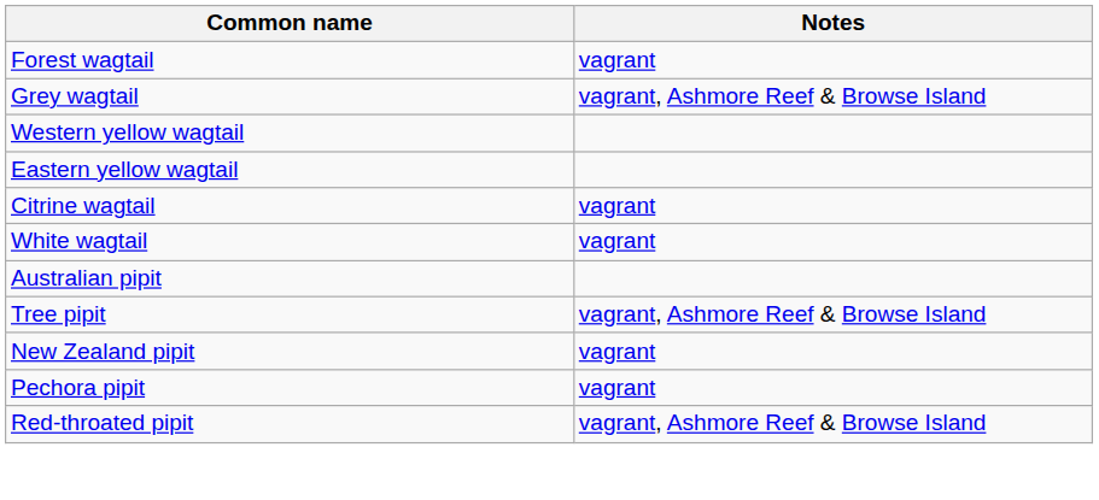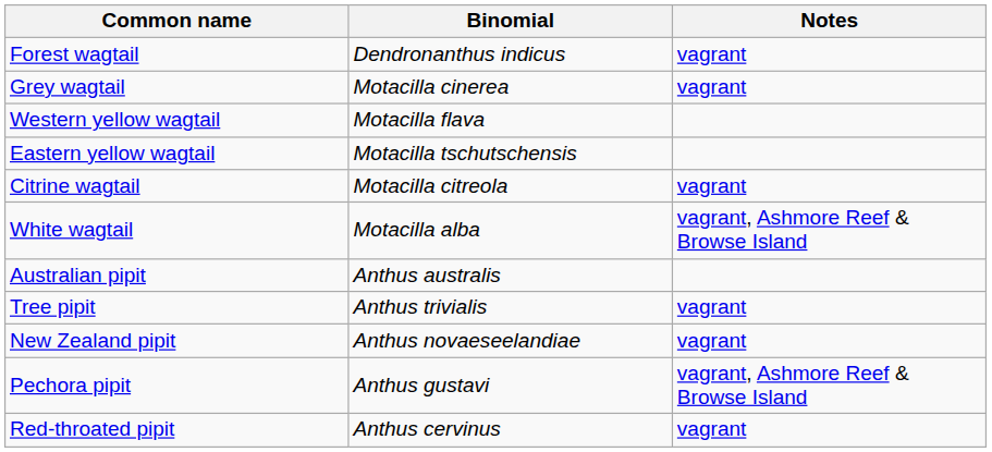 <table style="width:60%;" class="wikitable">
 <tr>
 <th width=35%>Common name</th>
+<th width=33%>Binomial</th>
 <th width=32%>Notes</th>
 </tr>
 <tr>
 <td><a href='#'>Forest wagtail</a></td>
+<td><em>Dendronanthus indicus</em></td>
 <td><a href='#'>vagrant</a></td>
 </tr>
 <tr>
 <td><a href='#'>Grey wagtail</a></td>
-<td><a href='#'>vagrant</a>, <a href='#'>Ashmore Reef</a> & <a href='#'>Browse Island</a></td>
+<td><em>Motacilla cinerea</em></td>
+<td><a href='#'>vagrant</a></td>
 </tr>
 <tr>
 <td><a href='#'>Western yellow wagtail</a></td>
+<td><em>Motacilla flava</em></td>
 <td></td>
 </tr>
 <tr>
 <td><a href='#'>Eastern yellow wagtail</a></td>
+<td><em>Motacilla tschutschensis</em></td>
 <td></td>
 </tr>
 <tr>
 <td><a href='#'>Citrine wagtail</a></td>
+<td><em>Motacilla citreola</em></td>
 <td><a href='#'>vagrant</a></td>
 </tr>
 <tr>
 <td><a href='#'>White wagtail</a></td>
-<td><a href='#'>vagrant</a></td>
+<td><em>Motacilla alba</em></td>
+<td><a href='#'>vagrant</a>, <a href='#'>Ashmore Reef</a> & <a href='#'>Browse Island</a></td>
 </tr>
 <tr>
 <td><a href='#'>Australian pipit</a></td>
+<td><em>Anthus australis</em></td>
 <td></td>
 </tr>
 <tr>
 <td><a href='#'>Tree pipit</a></td>
-<td><a href='#'>vagrant</a>, <a href='#'>Ashmore Reef</a> & <a href='#'>Browse Island</a></td>
+<td><em>Anthus trivialis</em></td>
+<td><a href='#'>vagrant</a></td>
 </tr>
 <tr>
 <td><a href='#'>New Zealand pipit</a></td>
+<td><em>Anthus novaeseelandiae</em></td>
 <td><a href='#'>vagrant</a></td>
 </tr>
 <tr>
 <td><a href='#'>Pechora pipit</a></td>
-<td><a href='#'>vagrant</a></td>
+<td><em>Anthus gustavi</em></td>
+<td><a href='#'>vagrant</a>, <a href='#'>Ashmore Reef</a> & <a href='#'>Browse Island</a></td>
 </tr>
 <tr>
 <td><a href='#'>Red-throated pipit</a></td>
-<td><a href='#'>vagrant</a>, <a href='#'>Ashmore Reef</a> & <a href='#'>Browse Island</a></td>
+<td><em>Anthus cervinus</em></td>
+<td><a href='#'>vagrant</a></td>
 </tr>
 </table>
